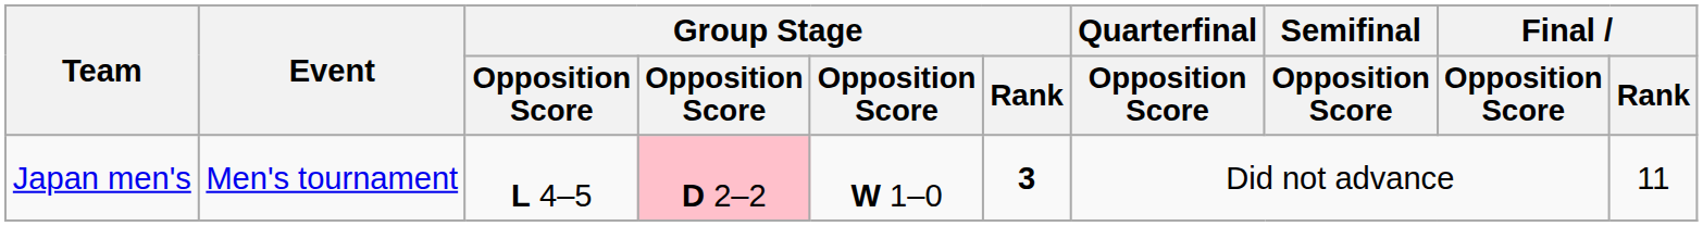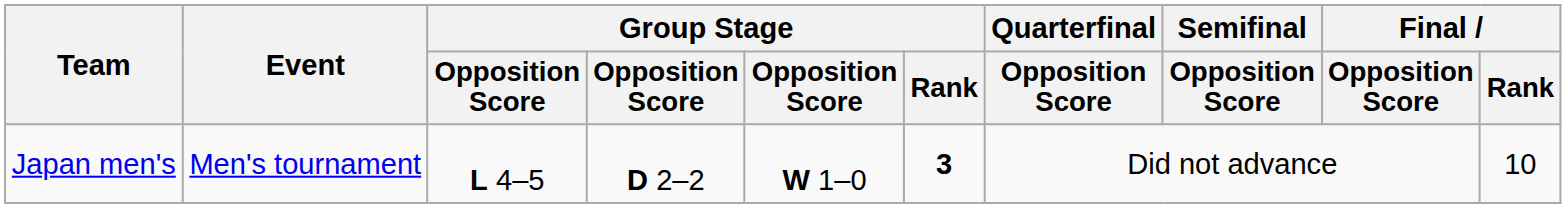 <table class="wikitable" style="font-size:90%">
 <tr>
 <th rowspan=2>Team</th>
 <th rowspan=2>Event</th>
 <th colspan=4>Group Stage</th>
 <th>Quarterfinal</th>
 <th>Semifinal</th>
 <th colspan=2>Final / </th>
 </tr>
 <tr style="font-size:95%">
 <th>Opposition<br>Score</th>
 <th>Opposition<br>Score</th>
 <th>Opposition<br>Score</th>
 <th>Rank</th>
 <th>Opposition<br>Score</th>
 <th>Opposition<br>Score</th>
 <th>Opposition<br>Score</th>
 <th>Rank</th>
 </tr>
 <tr align=center>
 <td align=left><a href='#'>Japan men's</a></td>
 <td align=left><a href='#'>Men's tournament</a></td>
 <td><br><strong>L</strong> 4–5</td>
-<td style="background: pink;"><br><strong>D</strong> 2–2</td>
+<td><br><strong>D</strong> 2–2</td>
 <td><br><strong>W</strong> 1–0</td>
 <td><strong>3</strong></td>
 <td colspan=3>Did not advance</td>
-<td>11</td>
+<td>10</td>
 </tr>
 </table>
